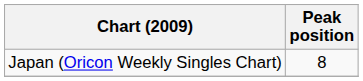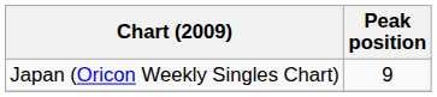 <table class="wikitable sortable">
 <tr>
 <th>Chart (2009)</th>
 <th>Peak<br>position</th>
 </tr>
 <tr>
 <td>Japan (<a href='#'>Oricon</a> Weekly Singles Chart)</td>
-<td style="text-align:center;">8</td>
+<td style="text-align:center;">9</td>
 </tr>
 <tr>
 </tr>
 </table>
